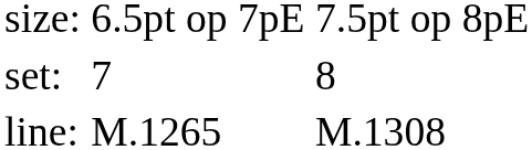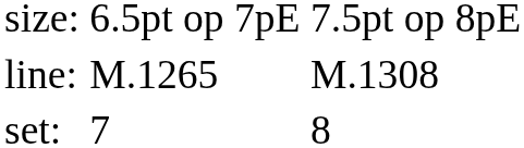 <table style="margin-left:40px;">
 <tr>
 <td>size:</td>
 <td>6.5pt op 7pE</td>
 <td>7.5pt op 8pE</td>
 </tr>
 <tr>
+<td>line:</td>
+<td>M.1265</td>
+<td>M.1308</td>
+</tr>
+<tr>
 <td>set:</td>
 <td>7</td>
 <td>8</td>
 </tr>
-<tr>
-<td>line:</td>
-<td>M.1265</td>
-<td>M.1308</td>
-</tr>
 </table>
